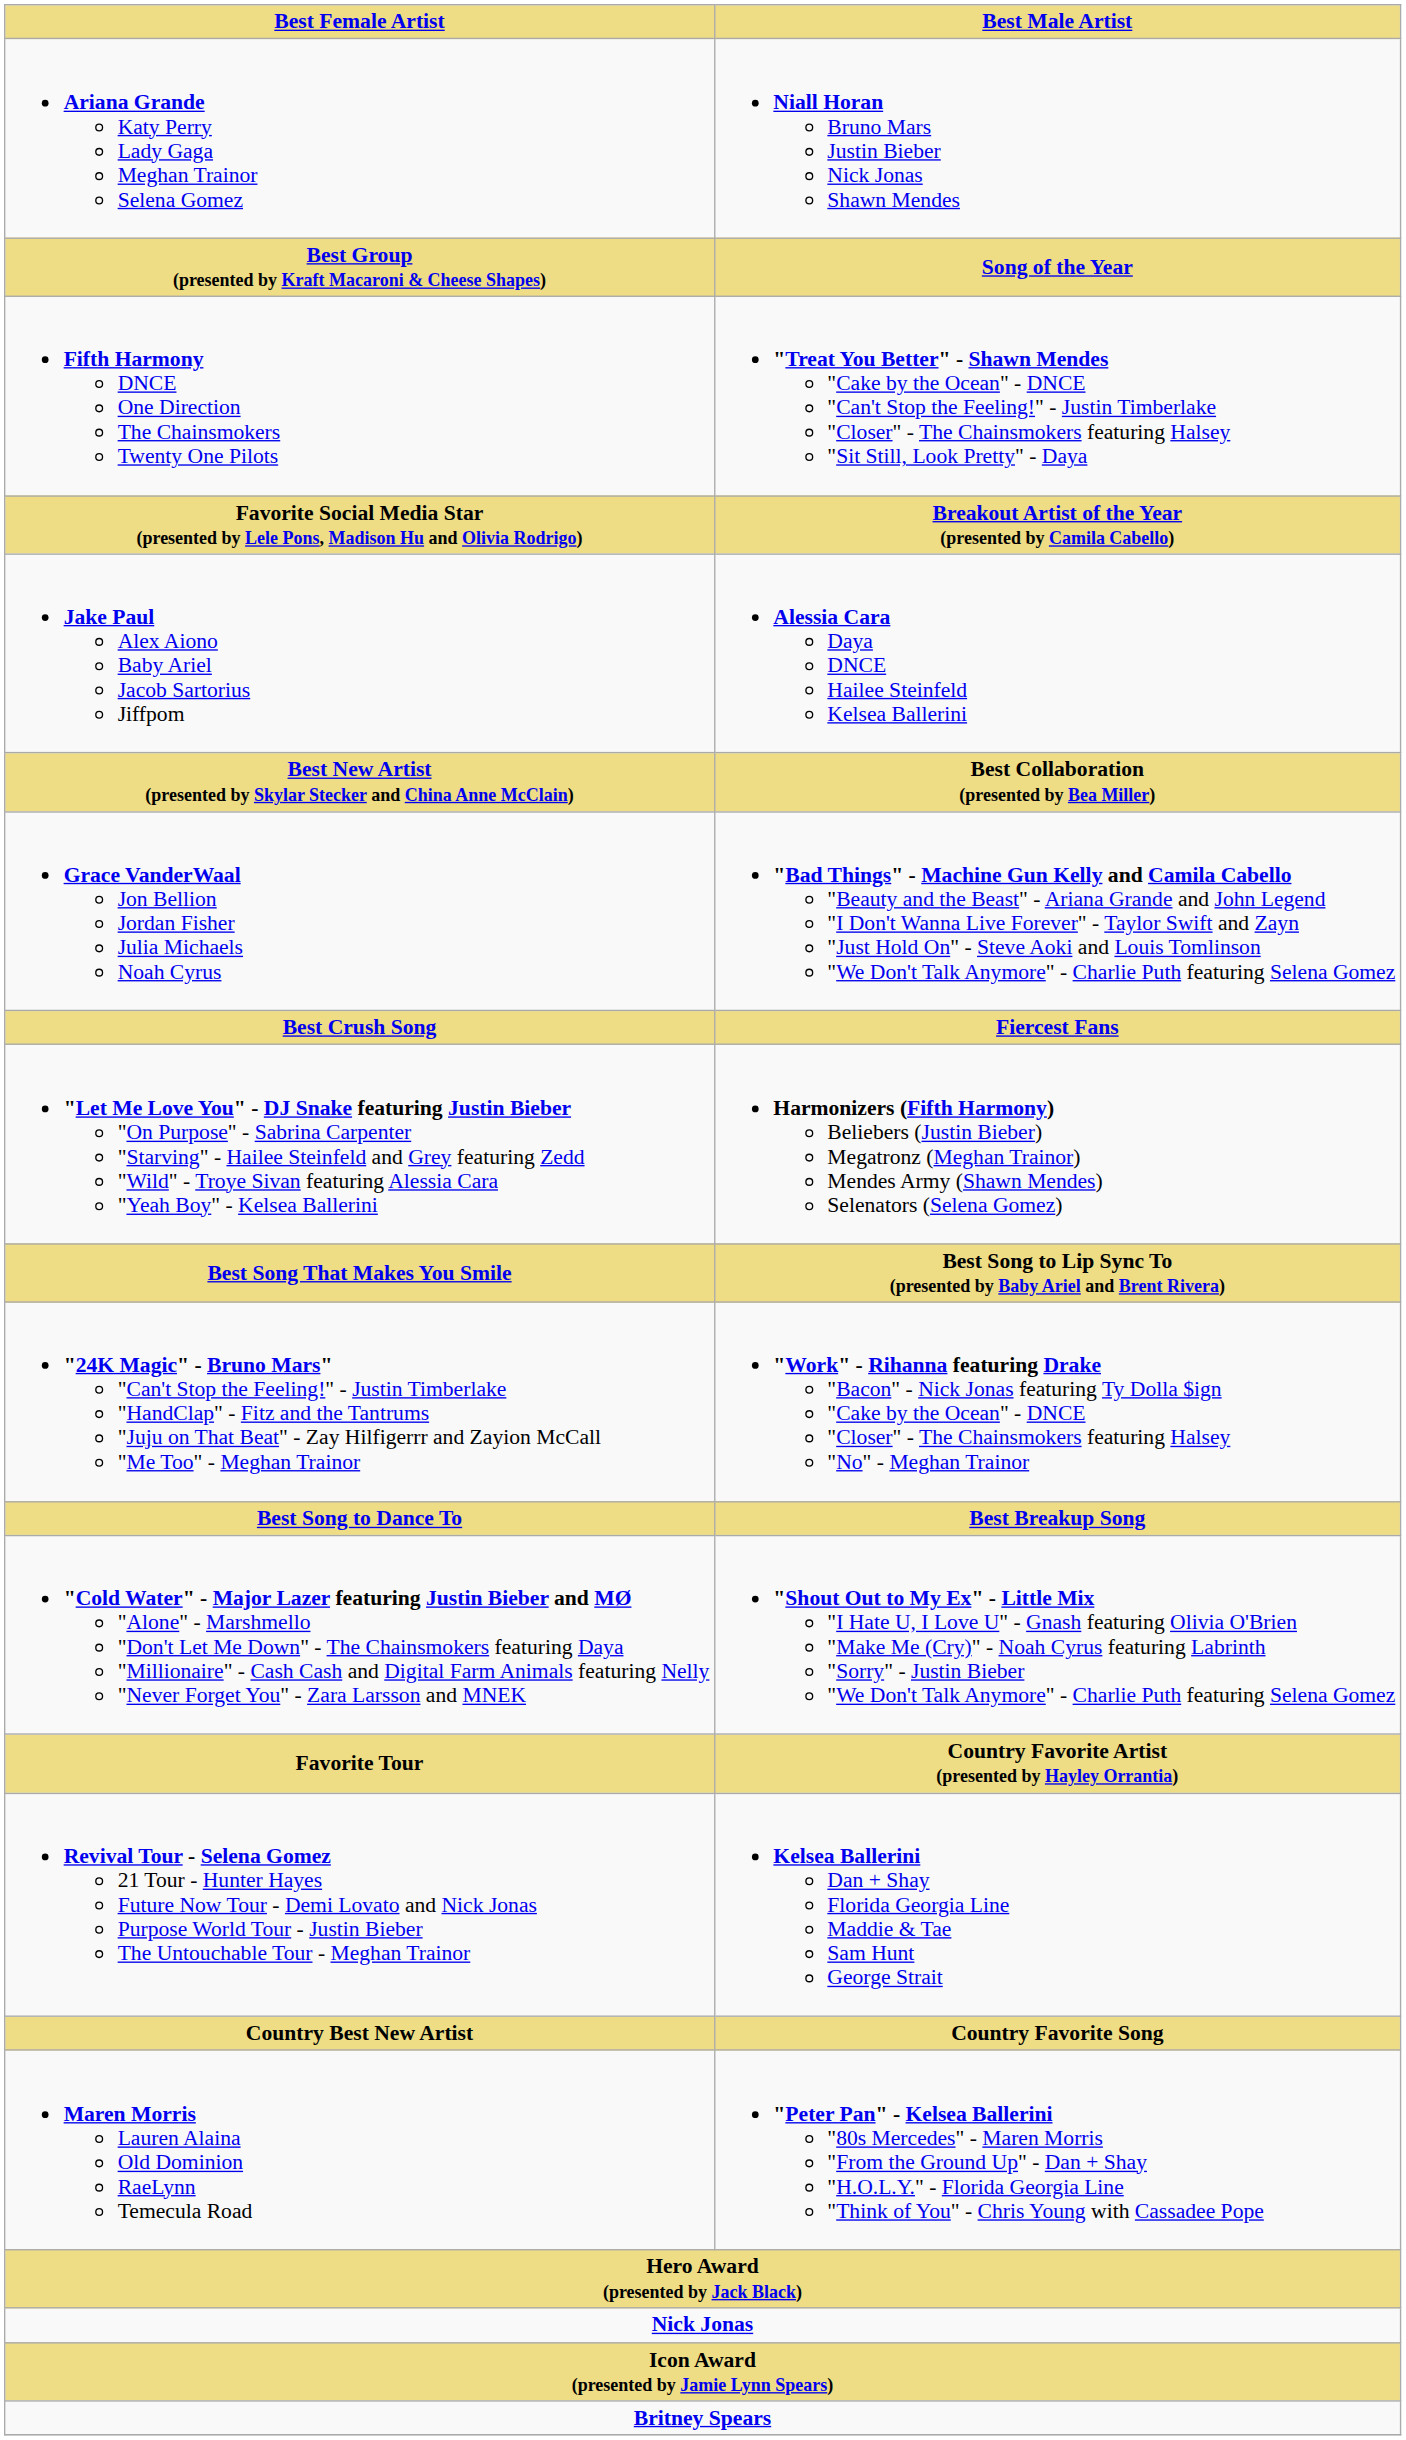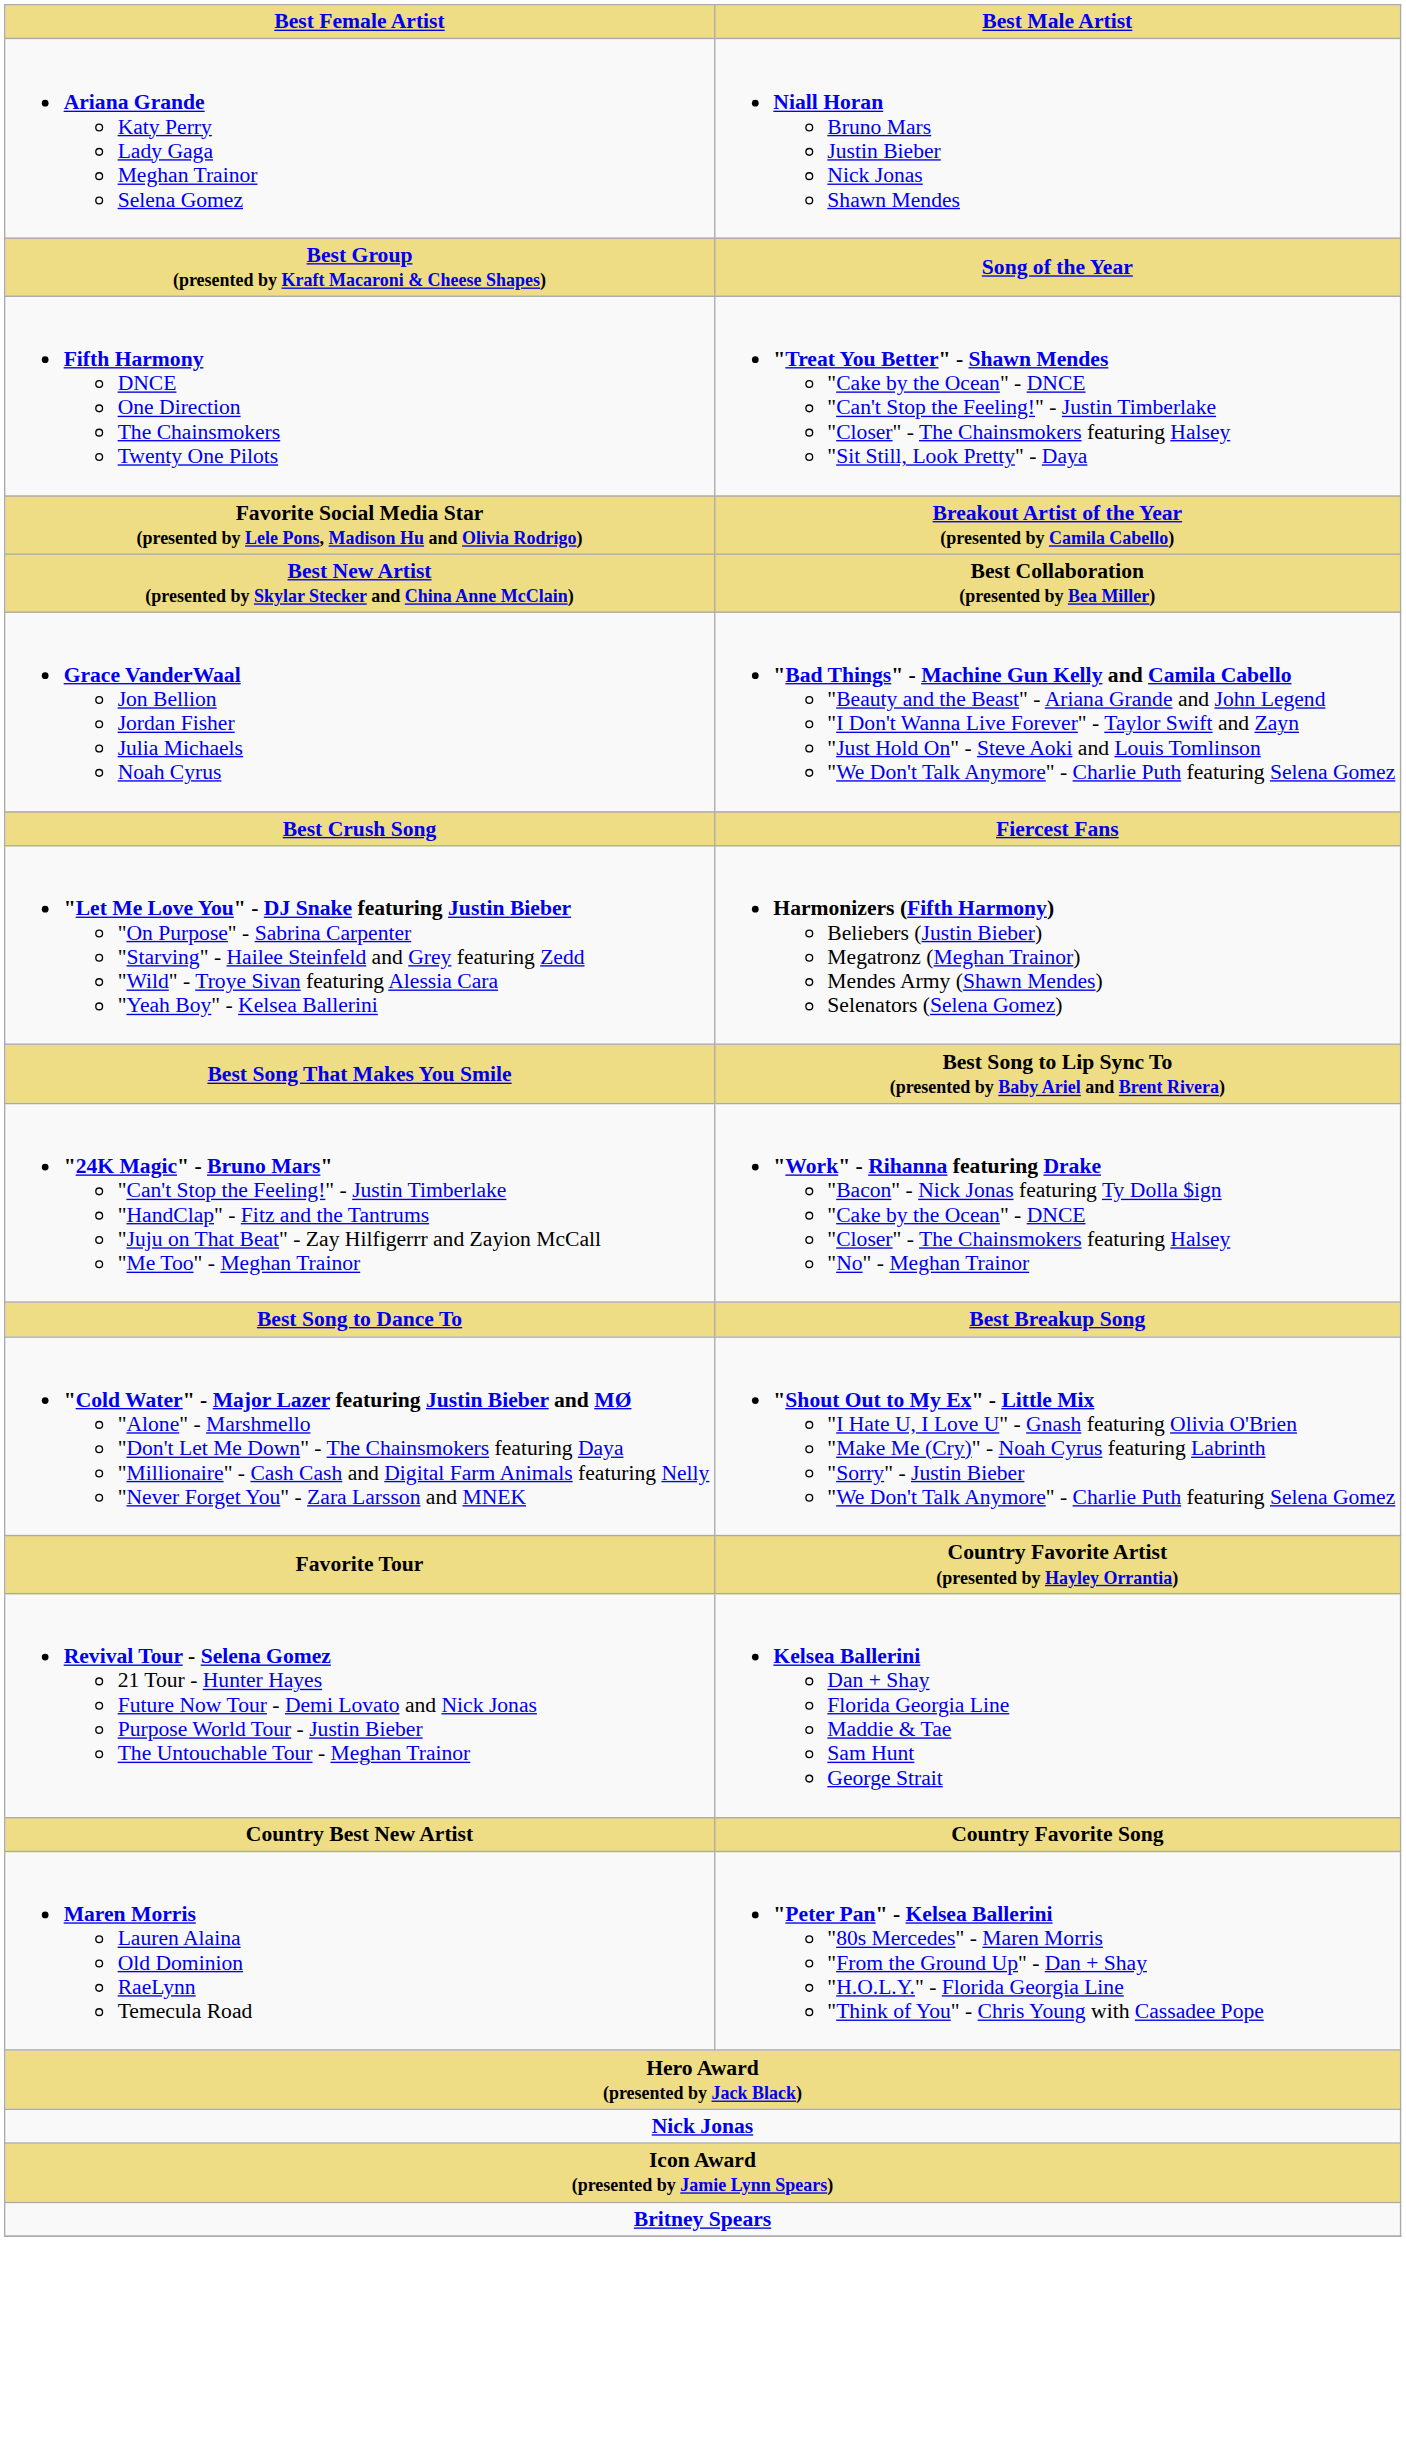 <table class=wikitable style="width="150%">
 <tr>
 <th style="background:#EEDD85; width=50%"><a href='#'>Best Female Artist</a></th>
 <th style="background:#EEDD85; width=50%"><a href='#'>Best Male Artist</a></th>
 </tr>
 <tr>
 <td valign="top"><br><ul><li><strong><a href='#'>Ariana Grande</a></strong><ul><li><a href='#'>Katy Perry</a></li><li><a href='#'>Lady Gaga</a></li><li><a href='#'>Meghan Trainor</a></li><li><a href='#'>Selena Gomez</a></li></ul></li></ul></td>
 <td valign="top"><br><ul><li><strong><a href='#'>Niall Horan</a></strong><ul><li><a href='#'>Bruno Mars</a></li><li><a href='#'>Justin Bieber</a></li><li><a href='#'>Nick Jonas</a></li><li><a href='#'>Shawn Mendes</a></li></ul></li></ul></td>
 </tr>
 <tr>
 <th style="background:#EEDD85; width=50%"><a href='#'>Best Group</a><br><small>(presented by <a href='#'>Kraft Macaroni & Cheese Shapes</a>)</small></th>
 <th style="background:#EEDD85; width=50%"><a href='#'>Song of the Year</a></th>
 </tr>
 <tr>
 <td valign="top"><br><ul><li><strong><a href='#'>Fifth Harmony</a></strong><ul><li><a href='#'>DNCE</a></li><li><a href='#'>One Direction</a></li><li><a href='#'>The Chainsmokers</a></li><li><a href='#'>Twenty One Pilots</a></li></ul></li></ul></td>
 <td valign="top"><br><ul><li><strong>"<a href='#'>Treat You Better</a>" - <a href='#'>Shawn Mendes</a></strong><ul><li>"<a href='#'>Cake by the Ocean</a>" - <a href='#'>DNCE</a></li><li>"<a href='#'>Can't Stop the Feeling!</a>" - <a href='#'>Justin Timberlake</a></li><li>"<a href='#'>Closer</a>" - <a href='#'>The Chainsmokers</a> featuring <a href='#'>Halsey</a></li><li>"<a href='#'>Sit Still, Look Pretty</a>" - <a href='#'>Daya</a></li></ul></li></ul></td>
 </tr>
 <tr>
 <th style="background:#EEDD85; width=50%">Favorite Social Media Star<br><small>(presented by <a href='#'>Lele Pons</a>, <a href='#'>Madison Hu</a> and <a href='#'>Olivia Rodrigo</a>)</small></th>
 <th style="background:#EEDD85; width=50%"><a href='#'>Breakout Artist of the Year</a><br><small>(presented by <a href='#'>Camila Cabello</a>)</small></th>
-</tr>
-<tr>
-<td valign="top"><br><ul><li><strong><a href='#'>Jake Paul</a></strong><ul><li><a href='#'>Alex Aiono</a></li><li><a href='#'>Baby Ariel</a></li><li><a href='#'>Jacob Sartorius</a></li><li>Jiffpom</li></ul></li></ul></td>
-<td valign="top"><br><ul><li><strong><a href='#'>Alessia Cara</a></strong><ul><li><a href='#'>Daya</a></li><li><a href='#'>DNCE</a></li><li><a href='#'>Hailee Steinfeld</a></li><li><a href='#'>Kelsea Ballerini</a></li></ul></li></ul></td>
 </tr>
 <tr>
 <th style="background:#EEDD85; width=50%"><a href='#'>Best New Artist</a><br><small>(presented by <a href='#'>Skylar Stecker</a> and <a href='#'>China Anne McClain</a>)</small></th>
 <th style="background:#EEDD85; width=50%">Best Collaboration<br><small>(presented by <a href='#'>Bea Miller</a>)</small></th>
 </tr>
 <tr>
 <td valign="top"><br><ul><li><strong><a href='#'>Grace VanderWaal</a></strong><ul><li><a href='#'>Jon Bellion</a></li><li><a href='#'>Jordan Fisher</a></li><li><a href='#'>Julia Michaels</a></li><li><a href='#'>Noah Cyrus</a></li></ul></li></ul></td>
 <td valign="top"><br><ul><li><strong>"<a href='#'>Bad Things</a>" - <a href='#'>Machine Gun Kelly</a> and <a href='#'>Camila Cabello</a></strong><ul><li>"<a href='#'>Beauty and the Beast</a>" - <a href='#'>Ariana Grande</a> and <a href='#'>John Legend</a></li><li>"<a href='#'>I Don't Wanna Live Forever</a>" - <a href='#'>Taylor Swift</a> and <a href='#'>Zayn</a></li><li>"<a href='#'>Just Hold On</a>" - <a href='#'>Steve Aoki</a> and <a href='#'>Louis Tomlinson</a></li><li>"<a href='#'>We Don't Talk Anymore</a>" - <a href='#'>Charlie Puth</a> featuring <a href='#'>Selena Gomez</a></li></ul></li></ul></td>
 </tr>
 <tr>
 <th style="background:#EEDD85; width=50%"><a href='#'>Best Crush Song</a></th>
 <th style="background:#EEDD85; width=50%"><a href='#'>Fiercest Fans</a></th>
 </tr>
 <tr>
 <td valign="top"><br><ul><li><strong>"<a href='#'>Let Me Love You</a>" - <a href='#'>DJ Snake</a> featuring <a href='#'>Justin Bieber</a></strong><ul><li>"<a href='#'>On Purpose</a>" - <a href='#'>Sabrina Carpenter</a></li><li>"<a href='#'>Starving</a>" - <a href='#'>Hailee Steinfeld</a> and <a href='#'>Grey</a> featuring <a href='#'>Zedd</a></li><li>"<a href='#'>Wild</a>" - <a href='#'>Troye Sivan</a> featuring <a href='#'>Alessia Cara</a></li><li>"<a href='#'>Yeah Boy</a>" - <a href='#'>Kelsea Ballerini</a></li></ul></li></ul></td>
 <td valign="top"><br><ul><li><strong>Harmonizers (<a href='#'>Fifth Harmony</a>)</strong><ul><li>Beliebers (<a href='#'>Justin Bieber</a>)</li><li>Megatronz (<a href='#'>Meghan Trainor</a>)</li><li>Mendes Army (<a href='#'>Shawn Mendes</a>)</li><li>Selenators (<a href='#'>Selena Gomez</a>)</li></ul></li></ul></td>
 </tr>
 <tr>
 <th style="background:#EEDD85; width=50%"><a href='#'>Best Song That Makes You Smile</a></th>
 <th style="background:#EEDD85; width=50%">Best Song to Lip Sync To<br><small>(presented by <a href='#'>Baby Ariel</a> and <a href='#'>Brent Rivera</a>)</small></th>
 </tr>
 <tr>
 <td valign="top"><br><ul><li><strong>"<a href='#'>24K Magic</a>" - <a href='#'>Bruno Mars</a>"</strong><ul><li>"<a href='#'>Can't Stop the Feeling!</a>" - <a href='#'>Justin Timberlake</a></li><li>"<a href='#'>HandClap</a>" - <a href='#'>Fitz and the Tantrums</a></li><li>"<a href='#'>Juju on That Beat</a>" - Zay Hilfigerrr and Zayion McCall</li><li>"<a href='#'>Me Too</a>" - <a href='#'>Meghan Trainor</a></li></ul></li></ul></td>
 <td valign="top"><br><ul><li><strong>"<a href='#'>Work</a>" - <a href='#'>Rihanna</a> featuring <a href='#'>Drake</a></strong><ul><li>"<a href='#'>Bacon</a>" - <a href='#'>Nick Jonas</a> featuring <a href='#'>Ty Dolla $ign</a></li><li>"<a href='#'>Cake by the Ocean</a>" - <a href='#'>DNCE</a></li><li>"<a href='#'>Closer</a>" - <a href='#'>The Chainsmokers</a> featuring <a href='#'>Halsey</a></li><li>"<a href='#'>No</a>" - <a href='#'>Meghan Trainor</a></li></ul></li></ul></td>
 </tr>
 <tr>
 <th style="background:#EEDD85; width=50%"><a href='#'>Best Song to Dance To</a></th>
 <th style="background:#EEDD85; width=50%"><a href='#'>Best Breakup Song</a></th>
 </tr>
 <tr>
 <td valign="top"><br><ul><li><strong>"<a href='#'>Cold Water</a>" - <a href='#'>Major Lazer</a> featuring <a href='#'>Justin Bieber</a> and <a href='#'>MØ</a></strong><ul><li>"<a href='#'>Alone</a>" - <a href='#'>Marshmello</a></li><li>"<a href='#'>Don't Let Me Down</a>" - <a href='#'>The Chainsmokers</a> featuring <a href='#'>Daya</a></li><li>"<a href='#'>Millionaire</a>" - <a href='#'>Cash Cash</a> and <a href='#'>Digital Farm Animals</a> featuring <a href='#'>Nelly</a></li><li>"<a href='#'>Never Forget You</a>" - <a href='#'>Zara Larsson</a> and <a href='#'>MNEK</a></li></ul></li></ul></td>
 <td valign="top"><br><ul><li><strong>"<a href='#'>Shout Out to My Ex</a>" - <a href='#'>Little Mix</a></strong><ul><li>"<a href='#'>I Hate U, I Love U</a>" - <a href='#'>Gnash</a> featuring <a href='#'>Olivia O'Brien</a></li><li>"<a href='#'>Make Me (Cry)</a>" - <a href='#'>Noah Cyrus</a> featuring <a href='#'>Labrinth</a></li><li>"<a href='#'>Sorry</a>" - <a href='#'>Justin Bieber</a></li><li>"<a href='#'>We Don't Talk Anymore</a>" - <a href='#'>Charlie Puth</a> featuring <a href='#'>Selena Gomez</a></li></ul></li></ul></td>
 </tr>
 <tr>
 <th style="background:#EEDD85; width=50%">Favorite Tour</th>
 <th style="background:#EEDD85; width=50%">Country Favorite Artist<br><small>(presented by <a href='#'>Hayley Orrantia</a>)</small></th>
 </tr>
 <tr>
 <td valign="top"><br><ul><li><strong><a href='#'>Revival Tour</a> - <a href='#'>Selena Gomez</a></strong><ul><li>21 Tour - <a href='#'>Hunter Hayes</a></li><li><a href='#'>Future Now Tour</a> - <a href='#'>Demi Lovato</a> and <a href='#'>Nick Jonas</a></li><li><a href='#'>Purpose World Tour</a> - <a href='#'>Justin Bieber</a></li><li><a href='#'>The Untouchable Tour</a> - <a href='#'>Meghan Trainor</a></li></ul></li></ul></td>
 <td valign="top"><br><ul><li><strong><a href='#'>Kelsea Ballerini</a></strong><ul><li><a href='#'>Dan + Shay</a></li><li><a href='#'>Florida Georgia Line</a></li><li><a href='#'>Maddie & Tae</a></li><li><a href='#'>Sam Hunt</a></li><li><a href='#'>George Strait</a></li></ul></li></ul></td>
 </tr>
 <tr>
 <th style="background:#EEDD85; width=50%">Country Best New Artist</th>
 <th style="background:#EEDD85; width=50%">Country Favorite Song</th>
 </tr>
 <tr>
 <td valign="top"><br><ul><li><strong><a href='#'>Maren Morris</a></strong><ul><li><a href='#'>Lauren Alaina</a></li><li><a href='#'>Old Dominion</a></li><li><a href='#'>RaeLynn</a></li><li>Temecula Road</li></ul></li></ul></td>
 <td valign="top"><br><ul><li><strong>"<a href='#'>Peter Pan</a>" - <a href='#'>Kelsea Ballerini</a></strong><ul><li>"<a href='#'>80s Mercedes</a>" - <a href='#'>Maren Morris</a></li><li>"<a href='#'>From the Ground Up</a>" - <a href='#'>Dan + Shay</a></li><li>"<a href='#'>H.O.L.Y.</a>" - <a href='#'>Florida Georgia Line</a></li><li>"<a href='#'>Think of You</a>" - <a href='#'>Chris Young</a> with <a href='#'>Cassadee Pope</a></li></ul></li></ul></td>
 </tr>
 <tr>
 <th style="background:#EEDD85; width=50%" colspan="2">Hero Award<br><small>(presented by <a href='#'>Jack Black</a>)</small></th>
 </tr>
 <tr>
 <td valign="top" colspan="2" style="text-align: center;"><strong><a href='#'>Nick Jonas</a></strong></td>
 </tr>
 <tr>
 <th style="background:#EEDD85; width=50%" colspan="2">Icon Award<br><small>(presented by <a href='#'>Jamie Lynn Spears</a>)</small></th>
 </tr>
 <tr>
 <td colspan="2" style="text-align: center;"><strong><a href='#'>Britney Spears</a></strong></td>
 </tr>
 <tr>
 </tr>
 </table>
